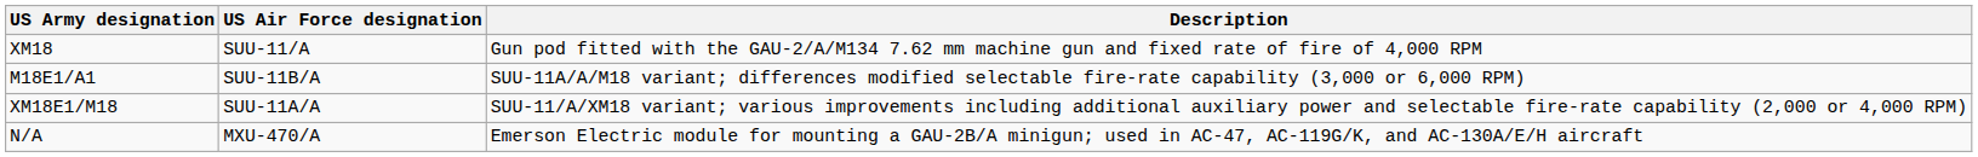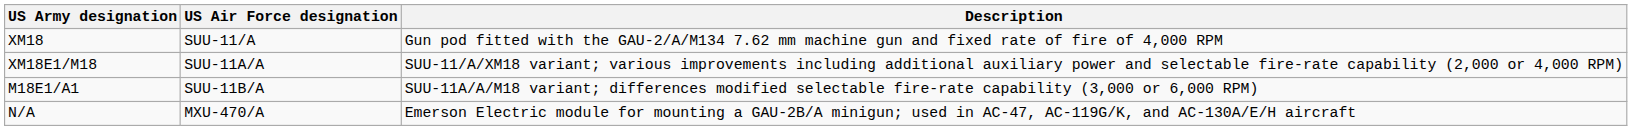 <table class="wikitable">
 <tr>
 <th>US Army designation</th>
 <th>US Air Force designation</th>
 <th>Description</th>
 </tr>
 <tr>
 <td>XM18</td>
 <td>SUU-11/A</td>
 <td>Gun pod fitted with the GAU-2/A/M134 7.62 mm machine gun and fixed rate of fire of 4,000 RPM</td>
 </tr>
 <tr>
+<td>XM18E1/M18</td>
+<td>SUU-11A/A</td>
+<td>SUU-11/A/XM18 variant; various improvements including additional auxiliary power and selectable fire-rate capability (2,000 or 4,000 RPM)</td>
+</tr>
+<tr>
 <td>M18E1/A1</td>
 <td>SUU-11B/A</td>
 <td>SUU-11A/A/M18 variant; differences modified selectable fire-rate capability (3,000 or 6,000 RPM)</td>
-</tr>
-<tr>
-<td>XM18E1/M18</td>
-<td>SUU-11A/A</td>
-<td>SUU-11/A/XM18 variant; various improvements including additional auxiliary power and selectable fire-rate capability (2,000 or 4,000 RPM)</td>
 </tr>
 <tr>
 <td>N/A</td>
 <td>MXU-470/A</td>
 <td>Emerson Electric module for mounting a GAU-2B/A minigun; used in AC-47, AC-119G/K, and AC-130A/E/H aircraft</td>
 </tr>
 </table>
